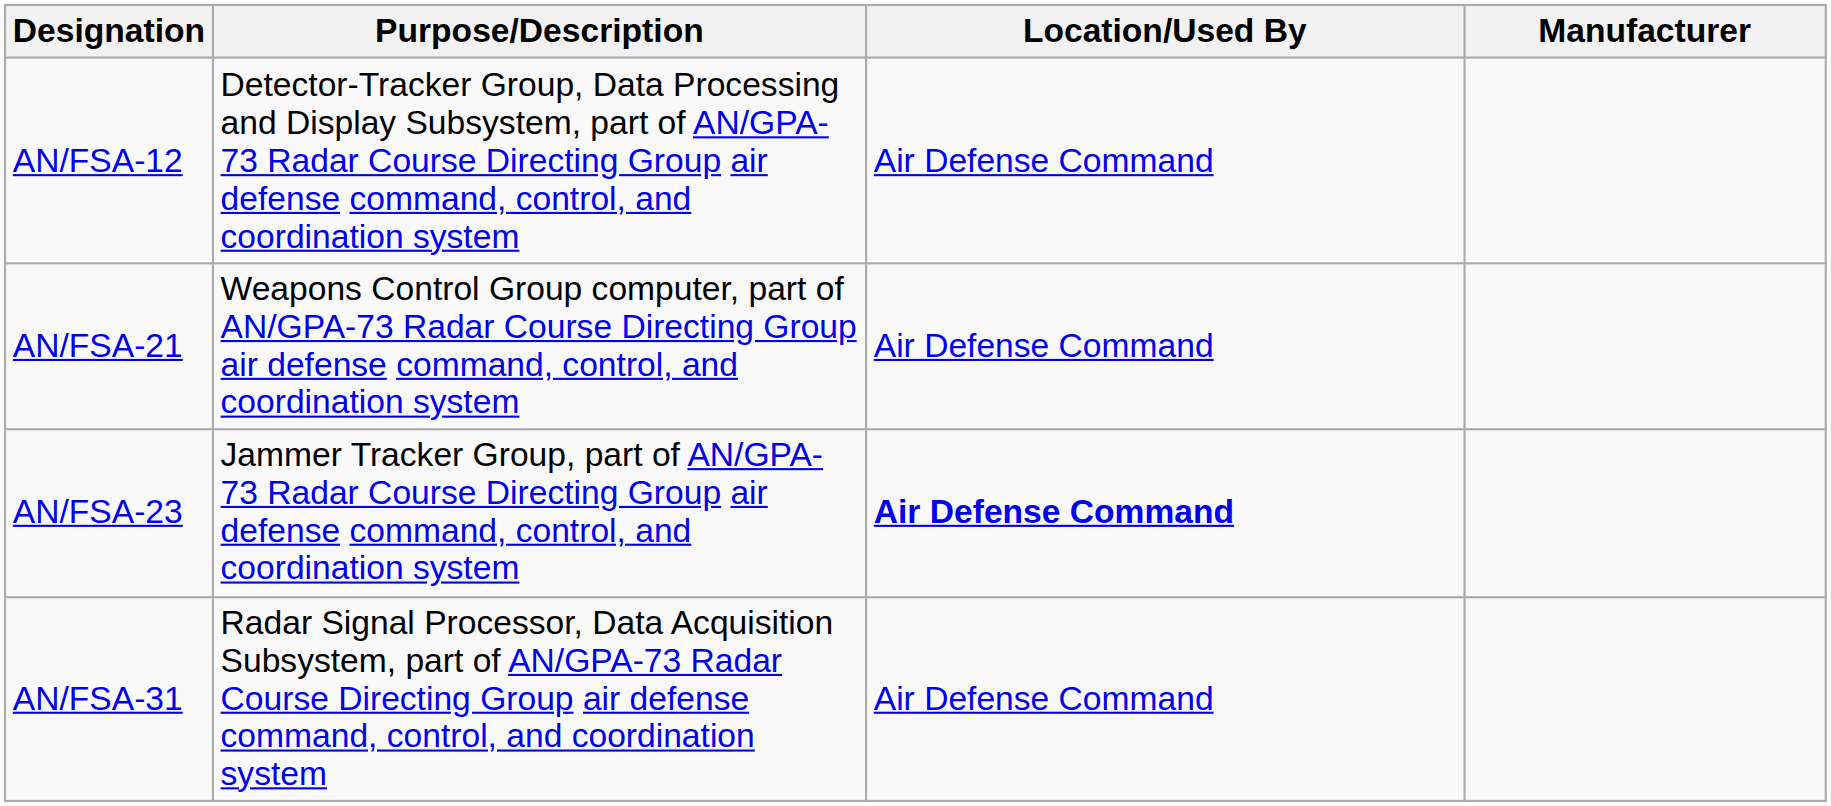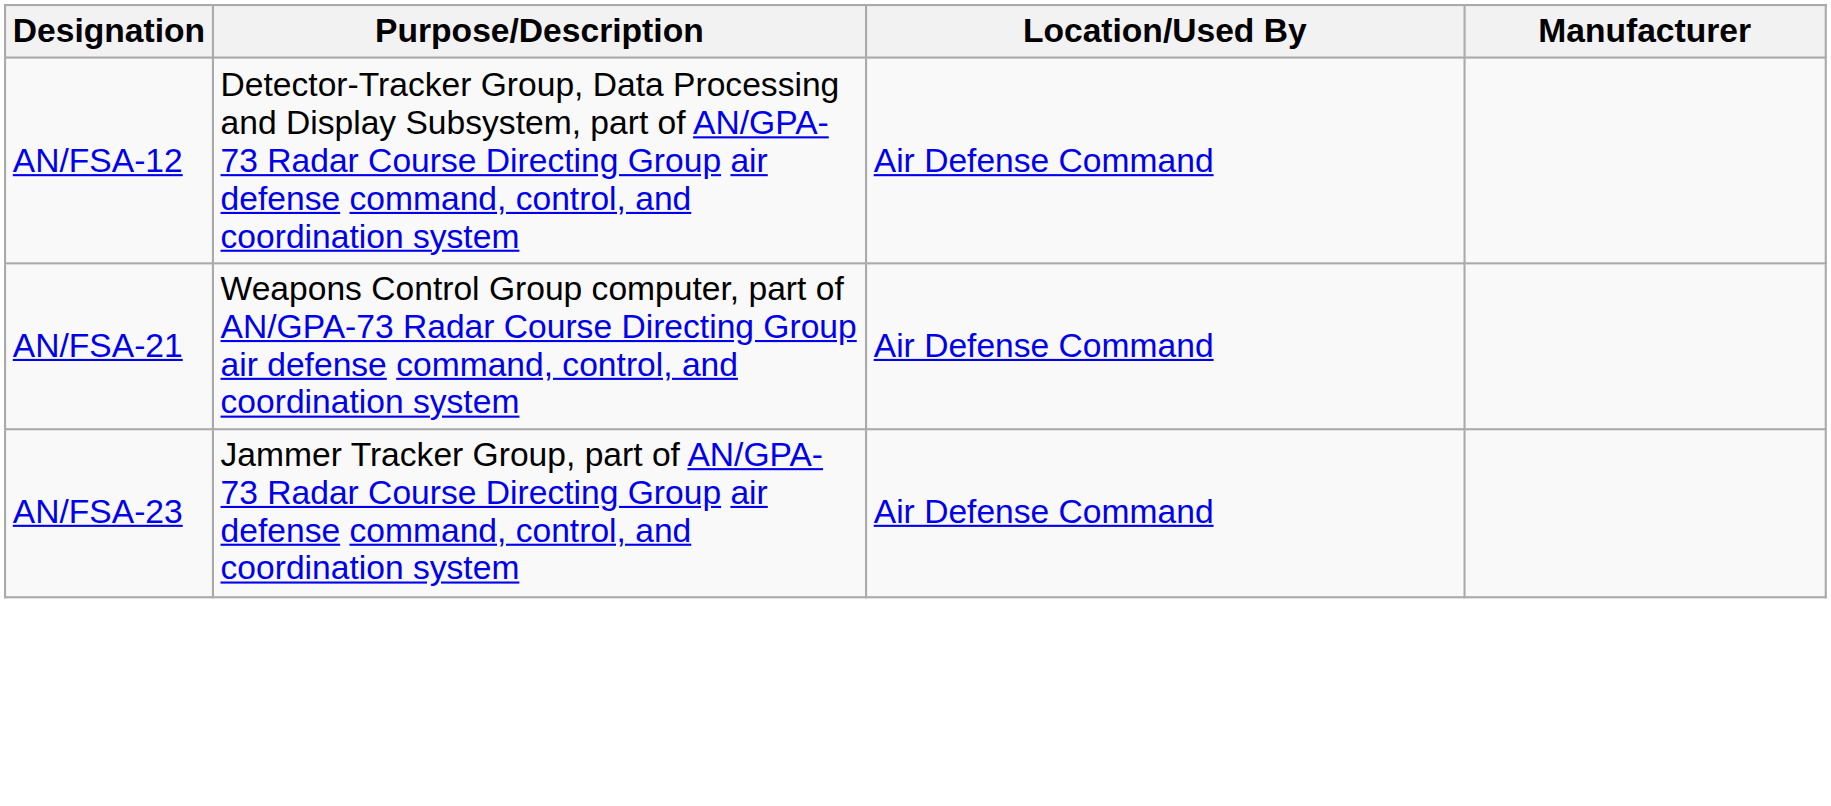 <table class="wikitable sortable">
 <tr>
 <th scope="col">Designation</th>
 <th scope="col" style="width: 500px;">Purpose/Description</th>
 <th scope="col" style="width: 500px;">Location/Used By</th>
 <th scope="col" style="width: 250px;">Manufacturer</th>
 </tr>
 <tr>
 <td><a href='#'>AN/FSA-12</a></td>
 <td>Detector-Tracker Group, Data Processing and Display Subsystem, part of <a href='#'>AN/GPA-73 Radar Course Directing Group</a> <a href='#'>air defense</a> <a href='#'>command, control, and coordination system</a></td>
 <td><a href='#'>Air Defense Command</a></td>
 <td></td>
 </tr>
 <tr>
 <td><a href='#'>AN/FSA-21</a></td>
 <td>Weapons Control Group computer, part of <a href='#'>AN/GPA-73 Radar Course Directing Group</a> <a href='#'>air defense</a> <a href='#'>command, control, and coordination system</a></td>
 <td><a href='#'>Air Defense Command</a></td>
 <td></td>
 </tr>
 <tr>
 <td><a href='#'>AN/FSA-23</a></td>
 <td>Jammer Tracker Group, part of <a href='#'>AN/GPA-73 Radar Course Directing Group</a> <a href='#'>air defense</a> <a href='#'>command, control, and coordination system</a></td>
-<td><strong><a href='#'>Air Defense Command</a></strong></td>
-<td></td>
-</tr>
-<tr>
-<td><a href='#'>AN/FSA-31</a></td>
-<td>Radar Signal Processor, Data Acquisition Subsystem, part of <a href='#'>AN/GPA-73 Radar Course Directing Group</a> <a href='#'>air defense</a> <a href='#'>command, control, and coordination system</a></td>
 <td><a href='#'>Air Defense Command</a></td>
 <td></td>
 </tr>
 </table>
